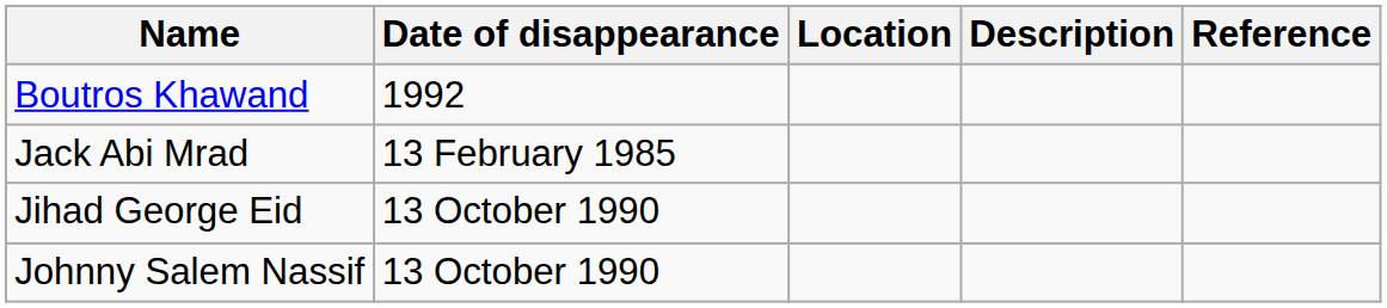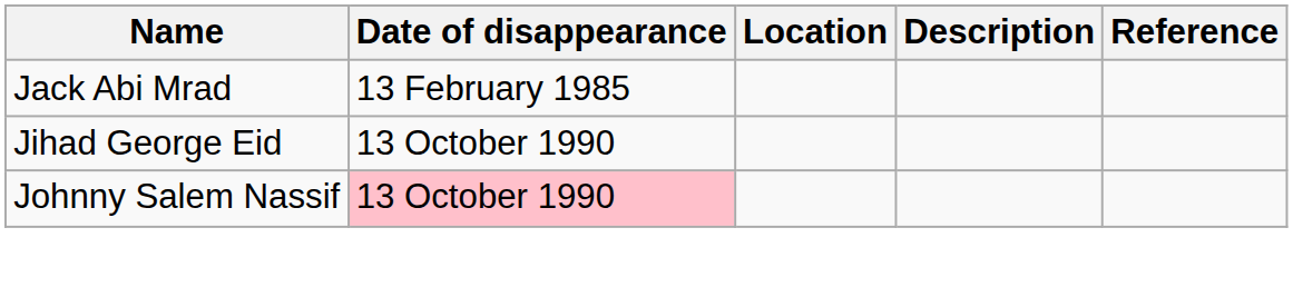 <table class="wikitable">
 <tr>
 <th><strong>Name</strong></th>
 <th><strong>Date of disappearance</strong></th>
 <th>Location</th>
 <th><strong>Description</strong></th>
 <th>Reference</th>
-</tr>
-<tr>
-<td><a href='#'>Boutros Khawand</a></td>
-<td>1992</td>
-<td></td>
-<td></td>
-<td></td>
 </tr>
 <tr>
 <td>Jack Abi Mrad</td>
 <td>13 February 1985</td>
 <td></td>
 <td></td>
 <td></td>
 </tr>
 <tr>
 <td>Jihad George Eid</td>
 <td>13 October 1990</td>
 <td></td>
 <td></td>
 <td></td>
 </tr>
 <tr>
 <td>Johnny Salem Nassif</td>
-<td>13 October 1990</td>
+<td style="background: pink;">13 October 1990</td>
 <td></td>
 <td></td>
 <td></td>
 </tr>
 </table>
